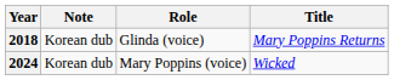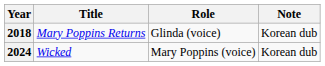 <table class="wikitable plainrowheaders sortable">
 <tr>
 <th scope="col">Year</th>
+<th scope="col">Title</th>
+<th scope="col">Role</th>
 <th>Note</th>
-<th scope="col">Role</th>
-<th scope="col">Title</th>
 </tr>
 <tr>
 <th>2018</th>
+<td><em><a href='#'>Mary Poppins Returns</a></em></td>
+<td>Glinda (voice)</td>
 <td>Korean dub</td>
-<td>Glinda (voice)</td>
-<td><em><a href='#'>Mary Poppins Returns</a></em></td>
 </tr>
 <tr>
 <th>2024</th>
+<td><a href='#'><em>Wicked</em></a></td>
+<td>Mary Poppins (voice)</td>
 <td>Korean dub</td>
-<td>Mary Poppins (voice)</td>
-<td><a href='#'><em>Wicked</em></a></td>
 </tr>
 </table>
